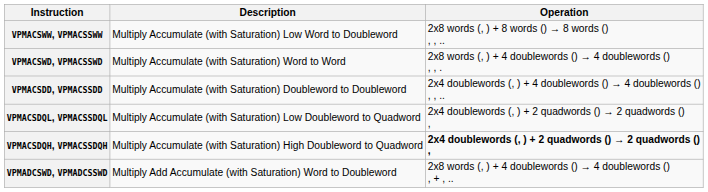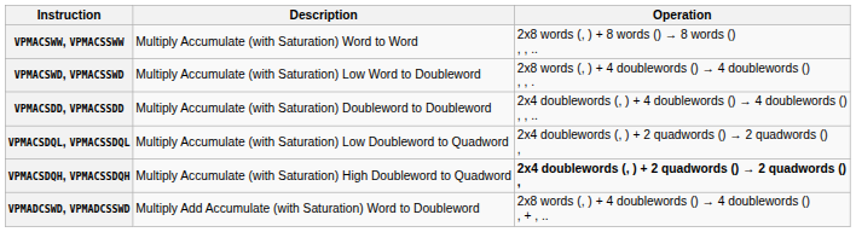 <table class="wikitable">
 <tr>
 <th scope="col">Instruction</th>
 <th scope="col">Description</th>
 <th scope="col">Operation</th>
 </tr>
 <tr>
 <th scope="row"><code>VPMACSWW</code>, <code>VPMACSSWW</code></th>
-<td>Multiply Accumulate (with Saturation) Low Word to Doubleword</td>
+<td>Multiply Accumulate (with Saturation) Word to Word</td>
 <td>2x8 words  (, ) + 8 words  () → 8 words ()<br>, , ..</td>
 </tr>
 <tr>
 <th scope="row"><code>VPMACSWD</code>, <code>VPMACSSWD</code></th>
-<td>Multiply Accumulate (with Saturation) Word to Word</td>
+<td>Multiply Accumulate (with Saturation) Low Word to Doubleword</td>
 <td>2x8 words  (, ) + 4 doublewords  () → 4 doublewords ()<br>, , .</td>
 </tr>
 <tr>
 <th scope="row"><code>VPMACSDD</code>, <code>VPMACSSDD</code></th>
 <td>Multiply Accumulate (with Saturation) Doubleword to Doubleword</td>
 <td>2x4 doublewords  (, ) + 4 doublewords  () → 4 doublewords ()<br>, , ..</td>
 </tr>
 <tr>
 <th scope="row"><code>VPMACSDQL</code>, <code>VPMACSSDQL</code></th>
 <td>Multiply Accumulate (with Saturation) Low Doubleword to  Quadword</td>
 <td>2x4 doublewords  (, ) + 2 quadwords  () → 2 quadwords ()<br>, </td>
 </tr>
 <tr>
 <th scope="row"><code>VPMACSDQH</code>, <code>VPMACSSDQH</code></th>
 <td>Multiply Accumulate (with Saturation) High Doubleword to Quadword</td>
 <td><strong>2x4 doublewords  (, ) + 2 quadwords  () → 2 quadwords ()<br>, </strong></td>
 </tr>
 <tr>
 <th scope="row"><code>VPMADCSWD</code>, <code>VPMADCSSWD</code></th>
 <td>Multiply Add Accumulate (with Saturation) Word to Doubleword</td>
 <td>2x8 words  (, ) + 4 doublewords  () → 4 doublewords ()<br>,   + , ..</td>
 </tr>
 </table>
